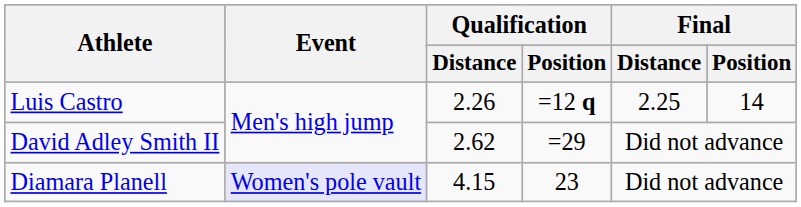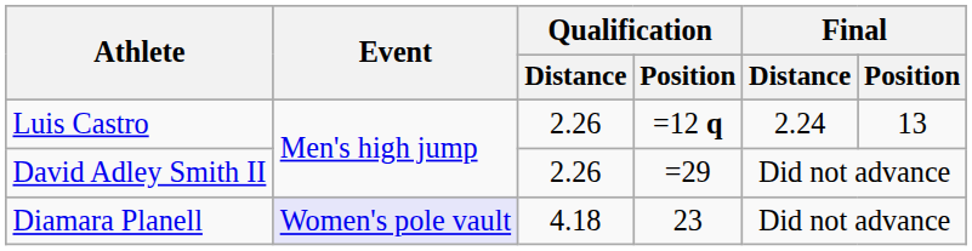 <table class=wikitable style="font-size:90%">
 <tr>
 <th rowspan="2">Athlete</th>
 <th rowspan="2">Event</th>
 <th colspan="2">Qualification</th>
 <th colspan="2">Final</th>
 </tr>
 <tr style="font-size:95%">
 <th>Distance</th>
 <th>Position</th>
 <th>Distance</th>
 <th>Position</th>
 </tr>
 <tr align=center>
 <td align=left><a href='#'>Luis Castro</a></td>
 <td align=left rowspan=2><a href='#'>Men's high jump</a></td>
 <td>2.26</td>
 <td>=12 <strong>q</strong></td>
-<td>2.25</td>
-<td>14</td>
+<td>2.24</td>
+<td>13</td>
 </tr>
 <tr align=center>
 <td align=left><a href='#'>David Adley Smith II</a></td>
-<td>2.62</td>
+<td>2.26</td>
 <td>=29</td>
 <td colspan=2>Did not advance</td>
 </tr>
 <tr align=center>
 <td align=left><a href='#'>Diamara Planell</a></td>
 <td align=left style="background: lavender;"><a href='#'>Women's pole vault</a></td>
-<td>4.15</td>
+<td>4.18</td>
 <td>23</td>
 <td colspan=2>Did not advance</td>
 </tr>
 </table>
